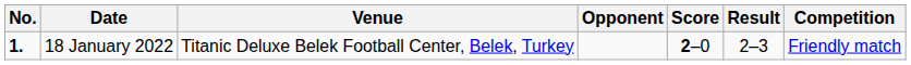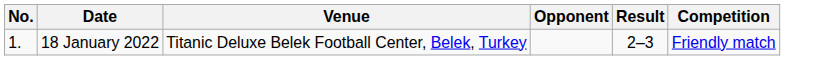 <table class="wikitable">
 <tr>
 <th>No.</th>
 <th>Date</th>
 <th>Venue</th>
 <th>Opponent</th>
-<th>Score</th>
 <th>Result</th>
 <th>Competition</th>
 </tr>
 <tr>
-<td><strong>1.</strong></td>
+<td>1.</td>
 <td>18 January 2022</td>
 <td>Titanic Deluxe Belek Football Center, <a href='#'>Belek</a>, <a href='#'>Turkey</a></td>
 <td></td>
-<td align=center><strong>2</strong>–0</td>
 <td align=center>2–3</td>
 <td><a href='#'>Friendly match</a></td>
 </tr>
 </table>
